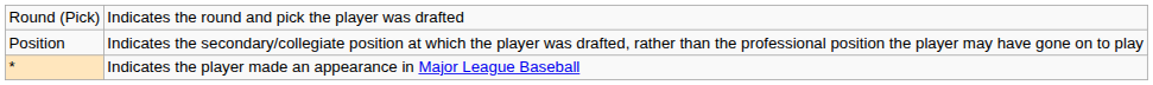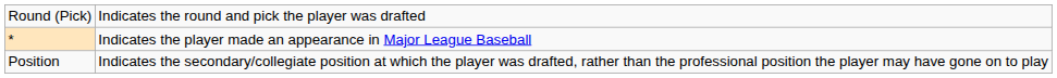 <table class="wikitable" border="1">
 <tr>
 <td>Round (Pick)</td>
 <td>Indicates the round and pick the player was drafted</td>
 </tr>
 <tr>
+<td style="background-color: #FFE6BD">*</td>
+<td>Indicates the player made an appearance in <a href='#'>Major League Baseball</a></td>
+</tr>
+<tr>
 <td>Position</td>
 <td>Indicates the secondary/collegiate position at which the player was drafted, rather than the professional position the player may have gone on to play</td>
 </tr>
-<tr>
-<td style="background-color: #FFE6BD">*</td>
-<td>Indicates the player made an appearance in <a href='#'>Major League Baseball</a></td>
-</tr>
 </table>
